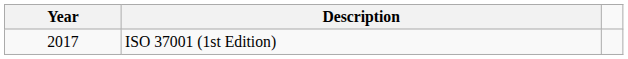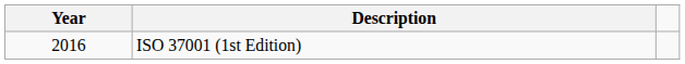 <table class = "wikitable" font-size = 95%; width = 50%; background-color = transparent>
 <tr>
 <th>Year</th>
 <th>Description</th>
 </tr>
 <tr>
-<td align = "center">2017</td>
+<td align = "center">2016</td>
 <td>ISO 37001 (1st Edition)</td>
 <td></td>
 </tr>
 </table>
